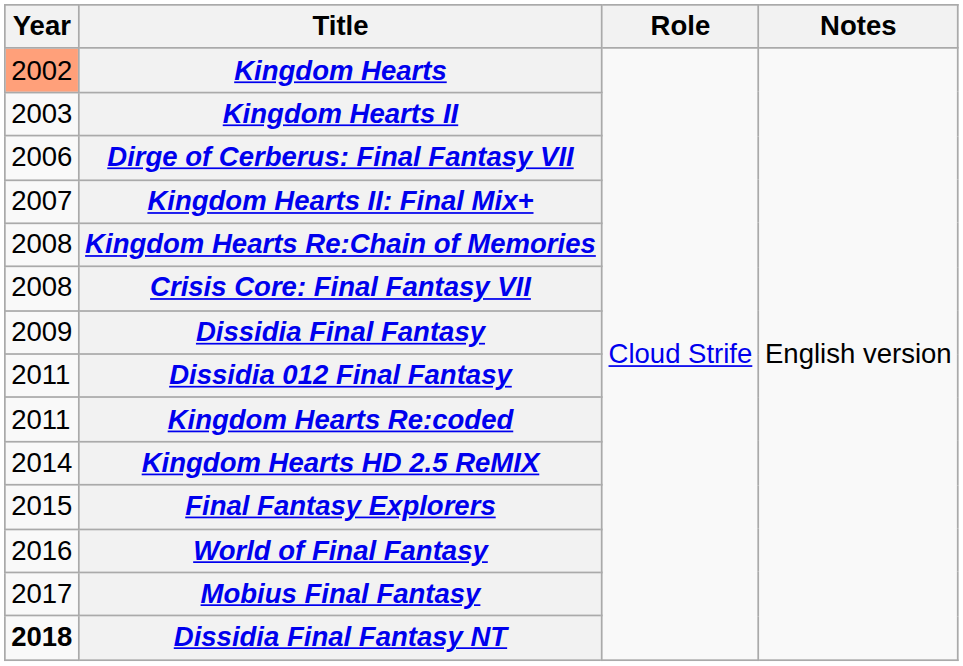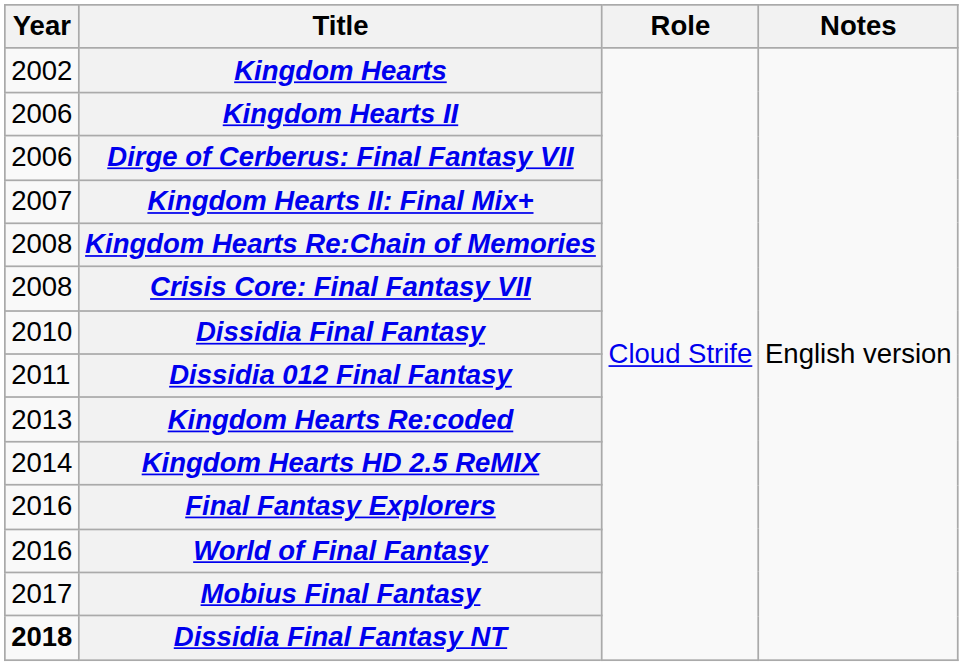 <table class="wikitable plainrowheaders sortable">
 <tr>
 <th scope="col">Year</th>
 <th scope="col">Title</th>
 <th scope="col">Role</th>
 <th class="unsortable">Notes</th>
 </tr>
 <tr>
-<td style="background: lightsalmon;">2002</td>
+<td>2002</td>
 <th scope="row"><em><a href='#'>Kingdom Hearts</a></em></th>
 <td rowspan="15"><a href='#'>Cloud Strife</a></td>
 <td rowspan="15">English version</td>
 </tr>
 <tr>
-<td>2003</td>
+<td>2006</td>
 <th scope="row"><em><a href='#'>Kingdom Hearts II</a></em></th>
 </tr>
 <tr>
 <td>2006</td>
 <th scope="row"><em><a href='#'>Dirge of Cerberus: Final Fantasy VII</a></em></th>
 </tr>
 <tr>
 <td>2007</td>
 <th scope="row"><em><a href='#'>Kingdom Hearts II: Final Mix+</a></em></th>
 </tr>
 <tr>
 <td>2008</td>
 <th scope="row"><em><a href='#'>Kingdom Hearts Re:Chain of Memories</a></em></th>
 </tr>
 <tr>
 <td>2008</td>
 <th scope="row"><em><a href='#'>Crisis Core: Final Fantasy VII</a></em></th>
 </tr>
 <tr>
-<td>2009</td>
+<td>2010</td>
 <th scope="row"><em><a href='#'>Dissidia Final Fantasy</a></em></th>
 </tr>
 <tr>
 <td>2011</td>
 <th scope="row"><em><a href='#'>Dissidia 012 Final Fantasy</a></em></th>
 </tr>
 <tr>
-<td>2011</td>
+<td>2013</td>
 <th scope="row"><em><a href='#'>Kingdom Hearts Re:coded</a></em></th>
 </tr>
 <tr>
 <td>2014</td>
 <th scope="row"><em><a href='#'>Kingdom Hearts HD 2.5 ReMIX</a></em></th>
 </tr>
 <tr>
-<td>2015</td>
+<td>2016</td>
 <th scope="row"><em><a href='#'>Final Fantasy Explorers</a></em></th>
 </tr>
 <tr>
 <td>2016</td>
 <th scope="row"><em><a href='#'>World of Final Fantasy</a></em></th>
 </tr>
 <tr>
 <td>2017</td>
 <th scope="row"><em><a href='#'>Mobius Final Fantasy</a></em></th>
 </tr>
 <tr>
 <td><strong>2018</strong></td>
 <th scope="row"><em><a href='#'>Dissidia Final Fantasy NT</a></em></th>
 </tr>
 </table>
